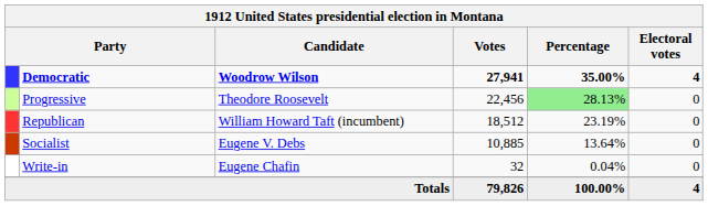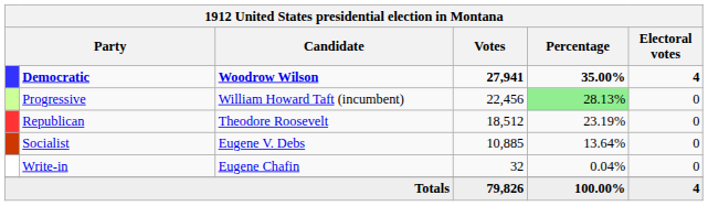 <table class="wikitable" style="font-size: 95%;">
 <tr>
 <th colspan="6">1912 United States presidential election in Montana</th>
 </tr>
 <tr>
 <th colspan="2" style="width: 15em">Party</th>
 <th style="width: 17em">Candidate</th>
 <th style="width: 5em">Votes</th>
 <th style="width: 7em">Percentage</th>
 <th style="width: 5em">Electoral votes</th>
 </tr>
 <tr>
 <th style="background-color:#3333FF; width: 3px"></th>
 <td style="width: 130px"><strong><a href='#'>Democratic</a></strong></td>
 <td><strong><a href='#'>Woodrow Wilson</a></strong></td>
 <td align="right"><strong>27,941</strong></td>
 <td align="right"><strong>35.00%</strong></td>
 <td align="right"><strong>4</strong></td>
 </tr>
 <tr>
 <th style="background-color:#CCFF99; width: 3px"></th>
 <td style="width: 130px"><a href='#'>Progressive</a></td>
-<td><a href='#'>Theodore Roosevelt</a></td>
+<td><a href='#'>William Howard Taft</a> (incumbent)</td>
 <td align="right">22,456</td>
 <td align="right" style="background: lightgreen;">28.13%</td>
 <td align="right">0</td>
 </tr>
 <tr>
 <th style="background-color:#FF3333; width: 3px"></th>
 <td style="width: 130px"><a href='#'>Republican</a></td>
-<td><a href='#'>William Howard Taft</a> (incumbent)</td>
+<td><a href='#'>Theodore Roosevelt</a></td>
 <td align="right">18,512</td>
 <td align="right">23.19%</td>
 <td align="right">0</td>
 </tr>
 <tr>
 <th style="background-color:#CD3700; width: 3px"></th>
 <td style="width: 130px"><a href='#'>Socialist</a></td>
 <td><a href='#'>Eugene V. Debs</a></td>
 <td align="right">10,885</td>
 <td align="right">13.64%</td>
 <td align="right">0</td>
 </tr>
 <tr>
 <th style="background-color:#FFFFFF; width: 3px"></th>
 <td style="width: 130px"><a href='#'>Write-in</a></td>
 <td><a href='#'>Eugene Chafin</a></td>
 <td align="right">32</td>
 <td align="right">0.04%</td>
 <td align="right">0</td>
 </tr>
 <tr>
 </tr>
 <tr bgcolor="#EEEEEE">
 <td colspan="3" align="right"><strong>Totals</strong></td>
 <td align="right"><strong>79,826</strong></td>
 <td align="right"><strong>100.00%</strong></td>
 <td align="right"><strong>4</strong></td>
 </tr>
 </table>
